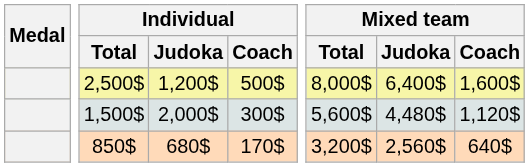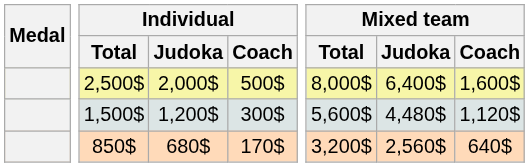 <table class=wikitable style="border: none; background: none; text-align:center;">
 <tr>
 <th rowspan=2>Medal</th>
 <td rowspan=5 style="width:1; border: none; background: none;"></td>
 <th colspan=3>Individual</th>
 <td rowspan=5 style="width:1; border: none; background: none;"></td>
 <th colspan=3>Mixed team</th>
 </tr>
 <tr>
 <th>Total</th>
 <th>Judoka</th>
 <th>Coach</th>
 <th>Total</th>
 <th>Judoka</th>
 <th>Coach</th>
 </tr>
 <tr bgcolor=F7F6A8>
 <th></th>
 <td>2,500$</td>
-<td>1,200$</td>
+<td>2,000$</td>
 <td>500$</td>
 <td>8,000$</td>
 <td>6,400$</td>
 <td>1,600$</td>
 </tr>
 <tr bgcolor=DCE5E5>
 <th></th>
 <td>1,500$</td>
-<td>2,000$</td>
+<td>1,200$</td>
 <td>300$</td>
 <td>5,600$</td>
 <td>4,480$</td>
 <td>1,120$</td>
 </tr>
 <tr bgcolor=FFDAB9>
 <th></th>
 <td>850$</td>
 <td>680$</td>
 <td>170$</td>
 <td>3,200$</td>
 <td>2,560$</td>
 <td>640$</td>
 </tr>
 </table>
